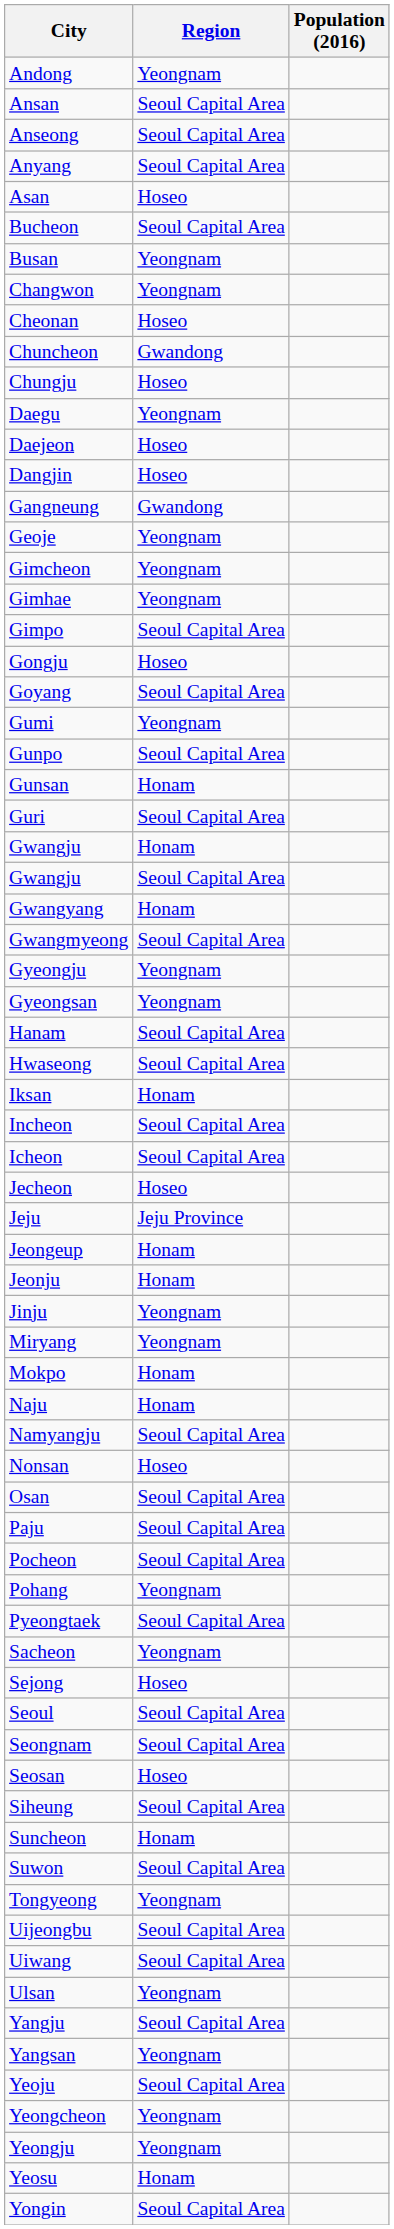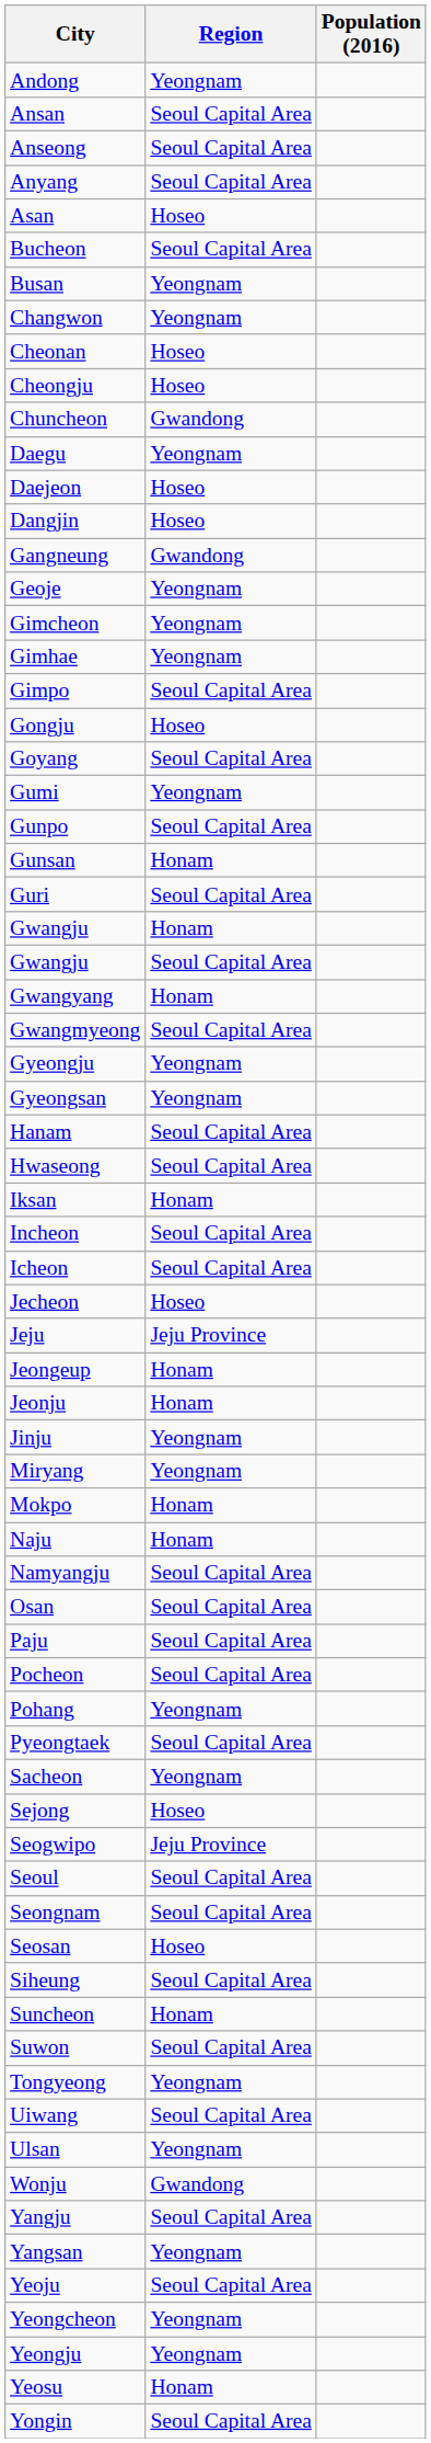 <table class="wikitable sortable sticky-header col3right">
 <tr>
 <th>City</th>
 <th><a href='#'>Region</a></th>
 <th>Population<br>(2016)</th>
 </tr>
 <tr>
 <td><a href='#'>Andong</a></td>
 <td><a href='#'>Yeongnam</a></td>
 <td></td>
 </tr>
 <tr>
 <td><a href='#'>Ansan</a></td>
 <td><a href='#'>Seoul Capital Area</a></td>
 <td></td>
 </tr>
 <tr>
 <td><a href='#'>Anseong</a></td>
 <td><a href='#'>Seoul Capital Area</a></td>
 <td></td>
 </tr>
 <tr>
 <td><a href='#'>Anyang</a></td>
 <td><a href='#'>Seoul Capital Area</a></td>
 <td></td>
 </tr>
 <tr>
 <td><a href='#'>Asan</a></td>
 <td><a href='#'>Hoseo</a></td>
 <td></td>
 </tr>
 <tr>
 <td><a href='#'>Bucheon</a></td>
 <td><a href='#'>Seoul Capital Area</a></td>
 <td></td>
 </tr>
 <tr>
 <td><a href='#'>Busan</a></td>
 <td><a href='#'>Yeongnam</a></td>
 <td></td>
 </tr>
 <tr>
 <td><a href='#'>Changwon</a></td>
 <td><a href='#'>Yeongnam</a></td>
 <td></td>
 </tr>
 <tr>
 <td><a href='#'>Cheonan</a></td>
 <td><a href='#'>Hoseo</a></td>
 <td></td>
 </tr>
 <tr>
-<td><a href='#'>Chuncheon</a></td>
-<td><a href='#'>Gwandong</a></td>
+<td><a href='#'>Cheongju</a></td>
+<td><a href='#'>Hoseo</a></td>
 <td></td>
 </tr>
 <tr>
-<td><a href='#'>Chungju</a></td>
-<td><a href='#'>Hoseo</a></td>
+<td><a href='#'>Chuncheon</a></td>
+<td><a href='#'>Gwandong</a></td>
 <td></td>
 </tr>
 <tr>
 <td><a href='#'>Daegu</a></td>
 <td><a href='#'>Yeongnam</a></td>
 <td></td>
 </tr>
 <tr>
 <td><a href='#'>Daejeon</a></td>
 <td><a href='#'>Hoseo</a></td>
 <td></td>
 </tr>
 <tr>
 <td><a href='#'>Dangjin</a></td>
 <td><a href='#'>Hoseo</a></td>
 <td></td>
 </tr>
 <tr>
 <td><a href='#'>Gangneung</a></td>
 <td><a href='#'>Gwandong</a></td>
 <td></td>
 </tr>
 <tr>
 <td><a href='#'>Geoje</a></td>
 <td><a href='#'>Yeongnam</a></td>
 <td></td>
 </tr>
 <tr>
 <td><a href='#'>Gimcheon</a></td>
 <td><a href='#'>Yeongnam</a></td>
 <td></td>
 </tr>
 <tr>
 <td><a href='#'>Gimhae</a></td>
 <td><a href='#'>Yeongnam</a></td>
 <td></td>
 </tr>
 <tr>
 <td><a href='#'>Gimpo</a></td>
 <td><a href='#'>Seoul Capital Area</a></td>
 <td></td>
 </tr>
 <tr>
 <td><a href='#'>Gongju</a></td>
 <td><a href='#'>Hoseo</a></td>
 <td></td>
 </tr>
 <tr>
 <td><a href='#'>Goyang</a></td>
 <td><a href='#'>Seoul Capital Area</a></td>
 <td></td>
 </tr>
 <tr>
 <td><a href='#'>Gumi</a></td>
 <td><a href='#'>Yeongnam</a></td>
 <td></td>
 </tr>
 <tr>
 <td><a href='#'>Gunpo</a></td>
 <td><a href='#'>Seoul Capital Area</a></td>
 <td></td>
 </tr>
 <tr>
 <td><a href='#'>Gunsan</a></td>
 <td><a href='#'>Honam</a></td>
 <td></td>
 </tr>
 <tr>
 <td><a href='#'>Guri</a></td>
 <td><a href='#'>Seoul Capital Area</a></td>
 <td></td>
 </tr>
 <tr>
 <td><a href='#'>Gwangju</a></td>
 <td><a href='#'>Honam</a></td>
 <td></td>
 </tr>
 <tr>
 <td><a href='#'>Gwangju</a></td>
 <td><a href='#'>Seoul Capital Area</a></td>
 <td></td>
 </tr>
 <tr>
 <td><a href='#'>Gwangyang</a></td>
 <td><a href='#'>Honam</a></td>
 <td></td>
 </tr>
 <tr>
 <td><a href='#'>Gwangmyeong</a></td>
 <td><a href='#'>Seoul Capital Area</a></td>
 <td></td>
 </tr>
 <tr>
 <td><a href='#'>Gyeongju</a></td>
 <td><a href='#'>Yeongnam</a></td>
 <td></td>
 </tr>
 <tr>
 <td><a href='#'>Gyeongsan</a></td>
 <td><a href='#'>Yeongnam</a></td>
 <td></td>
 </tr>
 <tr>
 <td><a href='#'>Hanam</a></td>
 <td><a href='#'>Seoul Capital Area</a></td>
 <td></td>
 </tr>
 <tr>
 <td><a href='#'>Hwaseong</a></td>
 <td><a href='#'>Seoul Capital Area</a></td>
 <td></td>
 </tr>
 <tr>
 <td><a href='#'>Iksan</a></td>
 <td><a href='#'>Honam</a></td>
 <td></td>
 </tr>
 <tr>
 <td><a href='#'>Incheon</a></td>
 <td><a href='#'>Seoul Capital Area</a></td>
 <td></td>
 </tr>
 <tr>
 <td><a href='#'>Icheon</a></td>
 <td><a href='#'>Seoul Capital Area</a></td>
 <td></td>
 </tr>
 <tr>
 <td><a href='#'>Jecheon</a></td>
 <td><a href='#'>Hoseo</a></td>
 <td></td>
 </tr>
 <tr>
 <td><a href='#'>Jeju</a></td>
 <td><a href='#'>Jeju Province</a></td>
 <td></td>
 </tr>
 <tr>
 <td><a href='#'>Jeongeup</a></td>
 <td><a href='#'>Honam</a></td>
 <td></td>
 </tr>
 <tr>
 <td><a href='#'>Jeonju</a></td>
 <td><a href='#'>Honam</a></td>
 <td></td>
 </tr>
 <tr>
 <td><a href='#'>Jinju</a></td>
 <td><a href='#'>Yeongnam</a></td>
 <td></td>
 </tr>
 <tr>
 <td><a href='#'>Miryang</a></td>
 <td><a href='#'>Yeongnam</a></td>
 <td></td>
 </tr>
 <tr>
 <td><a href='#'>Mokpo</a></td>
 <td><a href='#'>Honam</a></td>
 <td></td>
 </tr>
 <tr>
 <td><a href='#'>Naju</a></td>
 <td><a href='#'>Honam</a></td>
 <td></td>
 </tr>
 <tr>
 <td><a href='#'>Namyangju</a></td>
 <td><a href='#'>Seoul Capital Area</a></td>
 <td></td>
 </tr>
 <tr>
-<td><a href='#'>Nonsan</a></td>
-<td><a href='#'>Hoseo</a></td>
-<td></td>
-</tr>
-<tr>
 <td><a href='#'>Osan</a></td>
 <td><a href='#'>Seoul Capital Area</a></td>
 <td></td>
 </tr>
 <tr>
 <td><a href='#'>Paju</a></td>
 <td><a href='#'>Seoul Capital Area</a></td>
 <td></td>
 </tr>
 <tr>
 <td><a href='#'>Pocheon</a></td>
 <td><a href='#'>Seoul Capital Area</a></td>
 <td></td>
 </tr>
 <tr>
 <td><a href='#'>Pohang</a></td>
 <td><a href='#'>Yeongnam</a></td>
 <td></td>
 </tr>
 <tr>
 <td><a href='#'>Pyeongtaek</a></td>
 <td><a href='#'>Seoul Capital Area</a></td>
 <td></td>
 </tr>
 <tr>
 <td><a href='#'>Sacheon</a></td>
 <td><a href='#'>Yeongnam</a></td>
 <td></td>
 </tr>
 <tr>
 <td><a href='#'>Sejong</a></td>
 <td><a href='#'>Hoseo</a></td>
+<td></td>
+</tr>
+<tr>
+<td><a href='#'>Seogwipo</a></td>
+<td><a href='#'>Jeju Province</a></td>
 <td></td>
 </tr>
 <tr>
 <td><a href='#'>Seoul</a></td>
 <td><a href='#'>Seoul Capital Area</a></td>
 <td></td>
 </tr>
 <tr>
 <td><a href='#'>Seongnam</a></td>
 <td><a href='#'>Seoul Capital Area</a></td>
 <td></td>
 </tr>
 <tr>
 <td><a href='#'>Seosan</a></td>
 <td><a href='#'>Hoseo</a></td>
 <td></td>
 </tr>
 <tr>
 <td><a href='#'>Siheung</a></td>
 <td><a href='#'>Seoul Capital Area</a></td>
 <td></td>
 </tr>
 <tr>
 <td><a href='#'>Suncheon</a></td>
 <td><a href='#'>Honam</a></td>
 <td></td>
 </tr>
 <tr>
 <td><a href='#'>Suwon</a></td>
 <td><a href='#'>Seoul Capital Area</a></td>
 <td></td>
 </tr>
 <tr>
 <td><a href='#'>Tongyeong</a></td>
 <td><a href='#'>Yeongnam</a></td>
 <td></td>
 </tr>
 <tr>
-<td><a href='#'>Uijeongbu</a></td>
-<td><a href='#'>Seoul Capital Area</a></td>
-<td></td>
-</tr>
-<tr>
 <td><a href='#'>Uiwang</a></td>
 <td><a href='#'>Seoul Capital Area</a></td>
 <td></td>
 </tr>
 <tr>
 <td><a href='#'>Ulsan</a></td>
 <td><a href='#'>Yeongnam</a></td>
+<td></td>
+</tr>
+<tr>
+<td><a href='#'>Wonju</a></td>
+<td><a href='#'>Gwandong</a></td>
 <td></td>
 </tr>
 <tr>
 <td><a href='#'>Yangju</a></td>
 <td><a href='#'>Seoul Capital Area</a></td>
 <td></td>
 </tr>
 <tr>
 <td><a href='#'>Yangsan</a></td>
 <td><a href='#'>Yeongnam</a></td>
 <td></td>
 </tr>
 <tr>
 <td><a href='#'>Yeoju</a></td>
 <td><a href='#'>Seoul Capital Area</a></td>
 <td></td>
 </tr>
 <tr>
 <td><a href='#'>Yeongcheon</a></td>
 <td><a href='#'>Yeongnam</a></td>
 <td></td>
 </tr>
 <tr>
 <td><a href='#'>Yeongju</a></td>
 <td><a href='#'>Yeongnam</a></td>
 <td></td>
 </tr>
 <tr>
 <td><a href='#'>Yeosu</a></td>
 <td><a href='#'>Honam</a></td>
 <td></td>
 </tr>
 <tr>
 <td><a href='#'>Yongin</a></td>
 <td><a href='#'>Seoul Capital Area</a></td>
 <td></td>
 </tr>
 </table>
